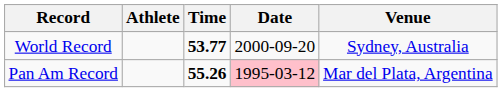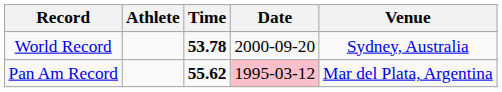 <table class="wikitable" style="text-align:center;">
 <tr>
 <th>Record</th>
 <th>Athlete</th>
 <th>Time</th>
 <th>Date</th>
 <th>Venue</th>
 </tr>
 <tr>
 <td><a href='#'>World Record</a></td>
 <td></td>
-<td><strong>53.77</strong></td>
+<td><strong>53.78</strong></td>
 <td>2000-09-20</td>
 <td> <a href='#'>Sydney, Australia</a></td>
 </tr>
 <tr>
 <td><a href='#'>Pan Am Record</a></td>
 <td></td>
-<td><strong>55.26</strong></td>
+<td><strong>55.62</strong></td>
 <td style="background: pink;">1995-03-12</td>
 <td> <a href='#'>Mar del Plata, Argentina</a></td>
 </tr>
 </table>
